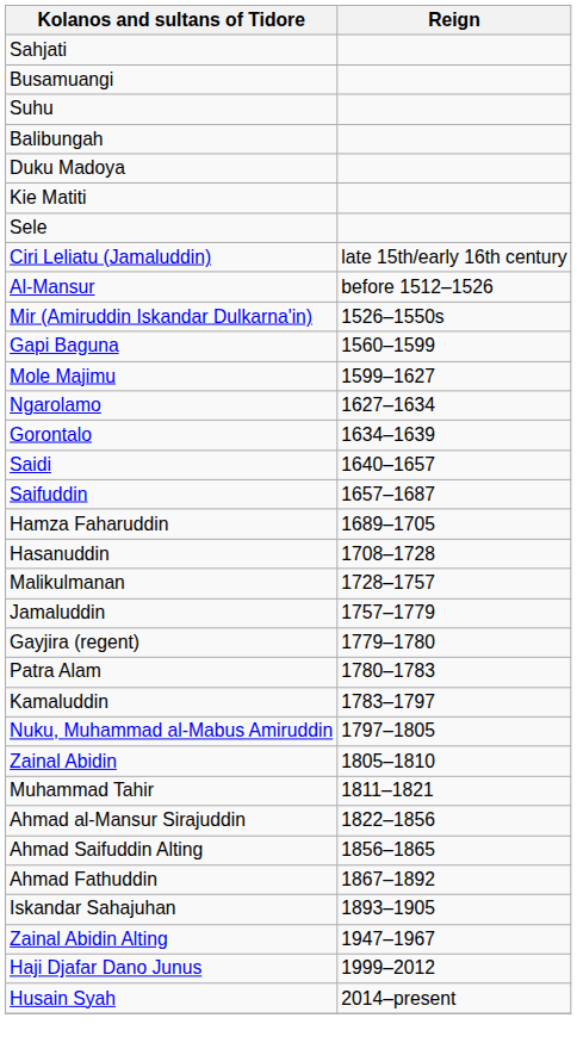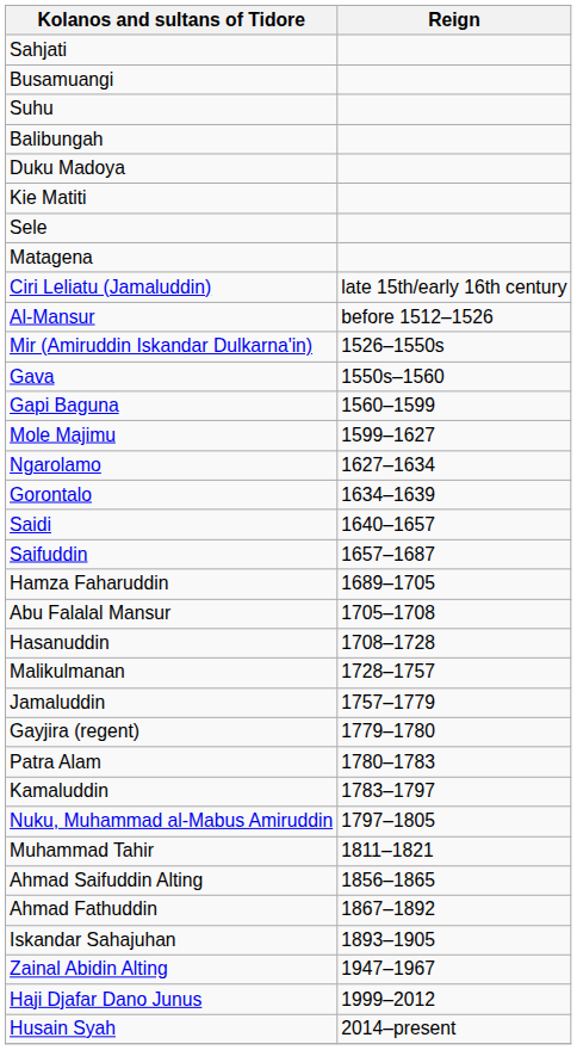 <table class="wikitable">
 <tr>
 <th>Kolanos and sultans of Tidore</th>
 <th>Reign</th>
 </tr>
 <tr>
 <td>Sahjati</td>
 <td></td>
 </tr>
 <tr>
 <td>Busamuangi</td>
 <td></td>
 </tr>
 <tr>
 <td>Suhu</td>
 <td></td>
 </tr>
 <tr>
 <td>Balibungah</td>
 <td></td>
 </tr>
 <tr>
 <td>Duku Madoya</td>
 <td></td>
 </tr>
 <tr>
 <td>Kie Matiti</td>
 <td></td>
 </tr>
 <tr>
 <td>Sele</td>
 <td></td>
 </tr>
 <tr>
+<td>Matagena</td>
+<td></td>
+</tr>
+<tr>
 <td><a href='#'>Ciri Leliatu (Jamaluddin)</a></td>
 <td>late 15th/early 16th century</td>
 </tr>
 <tr>
 <td><a href='#'>Al-Mansur</a></td>
 <td>before 1512–1526</td>
 </tr>
 <tr>
 <td><a href='#'>Mir (Amiruddin Iskandar Dulkarna'in)</a></td>
 <td>1526–1550s</td>
+</tr>
+<tr>
+<td><a href='#'>Gava</a></td>
+<td>1550s–1560</td>
 </tr>
 <tr>
 <td><a href='#'>Gapi Baguna</a></td>
 <td>1560–1599</td>
 </tr>
 <tr>
 <td><a href='#'>Mole Majimu</a></td>
 <td>1599–1627</td>
 </tr>
 <tr>
 <td><a href='#'>Ngarolamo</a></td>
 <td>1627–1634</td>
 </tr>
 <tr>
 <td><a href='#'>Gorontalo</a></td>
 <td>1634–1639</td>
 </tr>
 <tr>
 <td><a href='#'>Saidi</a></td>
 <td>1640–1657</td>
 </tr>
 <tr>
 <td><a href='#'>Saifuddin</a></td>
 <td>1657–1687</td>
 </tr>
 <tr>
 <td>Hamza Faharuddin</td>
 <td>1689–1705</td>
 </tr>
 <tr>
+<td>Abu Falalal Mansur</td>
+<td>1705–1708</td>
+</tr>
+<tr>
 <td>Hasanuddin</td>
 <td>1708–1728</td>
 </tr>
 <tr>
 <td>Malikulmanan</td>
 <td>1728–1757</td>
 </tr>
 <tr>
 <td>Jamaluddin</td>
 <td>1757–1779</td>
 </tr>
 <tr>
 <td>Gayjira (regent)</td>
 <td>1779–1780</td>
 </tr>
 <tr>
 <td>Patra Alam</td>
 <td>1780–1783</td>
 </tr>
 <tr>
 <td>Kamaluddin</td>
 <td>1783–1797</td>
 </tr>
 <tr>
 <td><a href='#'>Nuku, Muhammad al-Mabus Amiruddin</a></td>
 <td>1797–1805</td>
 </tr>
 <tr>
-<td><a href='#'>Zainal Abidin</a></td>
-<td>1805–1810</td>
-</tr>
-<tr>
 <td>Muhammad Tahir</td>
 <td>1811–1821</td>
-</tr>
-<tr>
-<td>Ahmad al-Mansur Sirajuddin</td>
-<td>1822–1856</td>
 </tr>
 <tr>
 <td>Ahmad Saifuddin Alting</td>
 <td>1856–1865</td>
 </tr>
 <tr>
 <td>Ahmad Fathuddin</td>
 <td>1867–1892</td>
 </tr>
 <tr>
 <td>Iskandar Sahajuhan</td>
 <td>1893–1905</td>
 </tr>
 <tr>
 <td><a href='#'>Zainal Abidin Alting</a></td>
 <td>1947–1967</td>
 </tr>
 <tr>
 <td><a href='#'>Haji Djafar Dano Junus</a></td>
 <td>1999–2012</td>
 </tr>
 <tr>
 <td><a href='#'>Husain Syah</a></td>
 <td>2014–present</td>
 </tr>
 <tr>
 </tr>
 </table>
